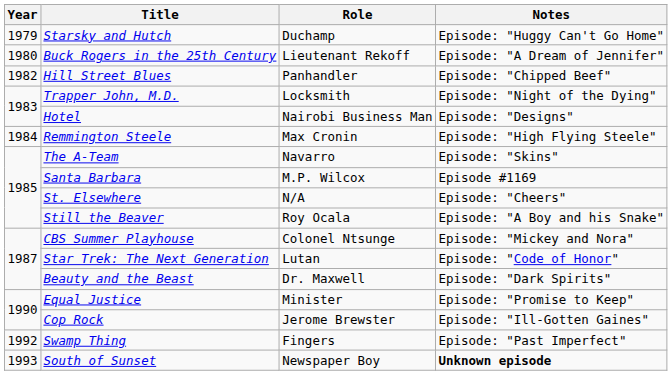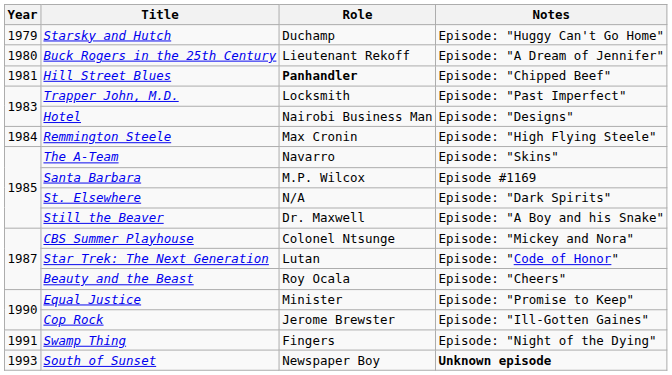 <table class="wikitable">
 <tr>
 <th>Year</th>
 <th>Title</th>
 <th>Role</th>
 <th>Notes</th>
 </tr>
 <tr>
 <td>1979</td>
 <td><em><a href='#'>Starsky and Hutch</a></em></td>
 <td>Duchamp</td>
 <td>Episode: "Huggy Can't Go Home"</td>
 </tr>
 <tr>
 <td>1980</td>
 <td><em><a href='#'>Buck Rogers in the 25th Century</a></em></td>
 <td>Lieutenant Rekoff</td>
 <td>Episode: "A Dream of Jennifer"</td>
 </tr>
 <tr>
-<td>1982</td>
+<td>1981</td>
 <td><em><a href='#'>Hill Street Blues</a></em></td>
-<td>Panhandler</td>
+<td><strong>Panhandler</strong></td>
 <td>Episode: "Chipped Beef"</td>
 </tr>
 <tr>
 <td rowspan="2">1983</td>
 <td><em><a href='#'>Trapper John, M.D.</a></em></td>
 <td>Locksmith</td>
-<td>Episode: "Night of the Dying"</td>
+<td>Episode: "Past Imperfect"</td>
 </tr>
 <tr>
 <td><em><a href='#'>Hotel</a></em></td>
 <td>Nairobi Business Man</td>
 <td>Episode: "Designs"</td>
 </tr>
 <tr>
 <td>1984</td>
 <td><em><a href='#'>Remmington Steele</a></em></td>
 <td>Max Cronin</td>
 <td>Episode: "High Flying Steele"</td>
 </tr>
 <tr>
 <td rowspan="4">1985</td>
 <td><em><a href='#'>The A-Team</a></em></td>
 <td>Navarro</td>
 <td>Episode: "Skins"</td>
 </tr>
 <tr>
 <td><em><a href='#'>Santa Barbara</a></em></td>
 <td>M.P. Wilcox</td>
 <td>Episode #1169</td>
 </tr>
 <tr>
 <td><em><a href='#'>St. Elsewhere</a></em></td>
 <td>N/A</td>
-<td>Episode: "Cheers"</td>
+<td>Episode: "Dark Spirits"</td>
 </tr>
 <tr>
 <td><em><a href='#'>Still the Beaver</a></em></td>
-<td>Roy Ocala</td>
+<td>Dr. Maxwell</td>
 <td>Episode: "A Boy and his Snake"</td>
 </tr>
 <tr>
 <td rowspan="3">1987</td>
 <td><em><a href='#'>CBS Summer Playhouse</a></em></td>
 <td>Colonel Ntsunge</td>
 <td>Episode: "Mickey and Nora"</td>
 </tr>
 <tr>
 <td><em><a href='#'>Star Trek: The Next Generation</a></em></td>
 <td>Lutan</td>
 <td>Episode: "<a href='#'>Code of Honor</a>"</td>
 </tr>
 <tr>
 <td><em><a href='#'>Beauty and the Beast</a></em></td>
-<td>Dr. Maxwell</td>
-<td>Episode: "Dark Spirits"</td>
+<td>Roy Ocala</td>
+<td>Episode: "Cheers"</td>
 </tr>
 <tr>
 <td rowspan="2">1990</td>
 <td><em><a href='#'>Equal Justice</a></em></td>
 <td>Minister</td>
 <td>Episode: "Promise to Keep"</td>
 </tr>
 <tr>
 <td><em><a href='#'>Cop Rock</a></em></td>
 <td>Jerome Brewster</td>
 <td>Episode: "Ill-Gotten Gaines"</td>
 </tr>
 <tr>
-<td>1992</td>
+<td>1991</td>
 <td><em><a href='#'>Swamp Thing</a></em></td>
 <td>Fingers</td>
-<td>Episode: "Past Imperfect"</td>
+<td>Episode: "Night of the Dying"</td>
 </tr>
 <tr>
 <td>1993</td>
 <td><em><a href='#'>South of Sunset</a></em></td>
 <td>Newspaper Boy</td>
 <td><strong>Unknown episode</strong></td>
 </tr>
 </table>
